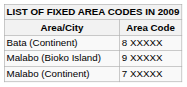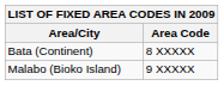 <table class="wikitable" border=1>
 <tr>
 <th colspan="2">LIST OF FIXED AREA CODES IN 2009</th>
 </tr>
 <tr>
 <th>Area/City</th>
 <th>Area Code</th>
 </tr>
 <tr>
 <td>Bata (Continent)</td>
 <td>8 XXXXX</td>
 </tr>
 <tr>
 <td>Malabo (Bioko Island)</td>
 <td>9 XXXXX</td>
 </tr>
-<tr>
-<td>Malabo (Continent)</td>
-<td>7 XXXXX</td>
-</tr>
 </table>
